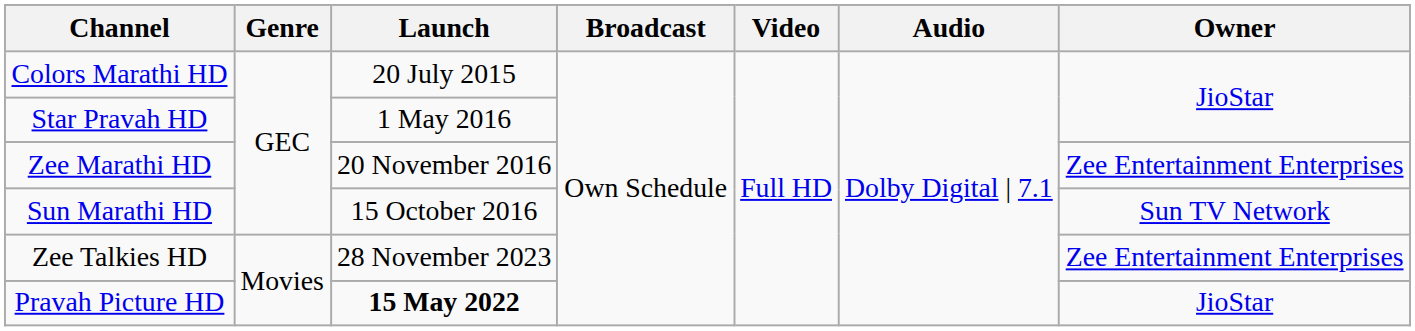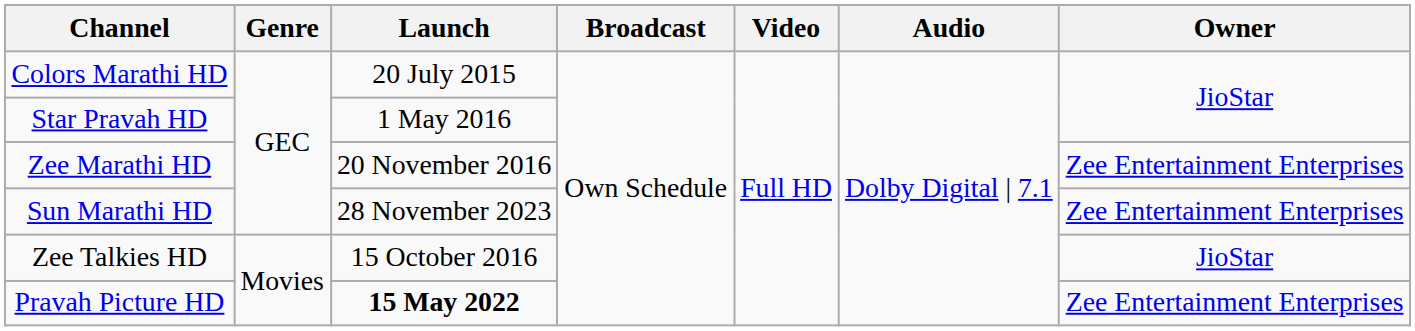 <table class="wikitable sortable" style="border-collapse:collapse; font-size: 90%; text-align:center">
 <tr>
 <th>Channel</th>
 <th>Genre</th>
 <th>Launch</th>
 <th>Broadcast</th>
 <th>Video</th>
 <th>Audio</th>
 <th>Owner</th>
 </tr>
 <tr>
 <td><a href='#'>Colors Marathi HD</a></td>
 <td rowspan="4">GEC</td>
 <td>20 July 2015</td>
 <td rowspan="6">Own Schedule</td>
 <td rowspan="6"><a href='#'>Full HD</a></td>
 <td rowspan="6"><a href='#'>Dolby Digital</a> | <a href='#'>7.1</a></td>
 <td rowspan="2"><a href='#'>JioStar</a></td>
 </tr>
 <tr>
 <td><a href='#'>Star Pravah HD</a></td>
 <td>1 May 2016</td>
 </tr>
 <tr>
 <td><a href='#'>Zee Marathi HD</a></td>
 <td>20 November 2016</td>
 <td><a href='#'>Zee Entertainment Enterprises</a></td>
 </tr>
 <tr>
 <td><a href='#'>Sun Marathi HD</a></td>
-<td>15 October 2016</td>
-<td><a href='#'>Sun TV Network</a></td>
+<td>28 November 2023</td>
+<td><a href='#'>Zee Entertainment Enterprises</a></td>
 </tr>
 <tr>
 <td>Zee Talkies HD</td>
 <td rowspan="2">Movies</td>
-<td>28 November 2023</td>
-<td><a href='#'>Zee Entertainment Enterprises</a></td>
+<td>15 October 2016</td>
+<td><a href='#'>JioStar</a></td>
 </tr>
 <tr>
 <td><a href='#'>Pravah Picture HD</a></td>
 <td><strong>15 May 2022</strong></td>
-<td><a href='#'>JioStar</a></td>
+<td><a href='#'>Zee Entertainment Enterprises</a></td>
 </tr>
 </table>
